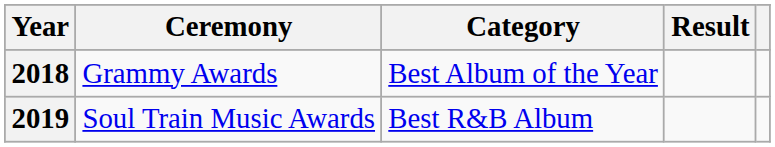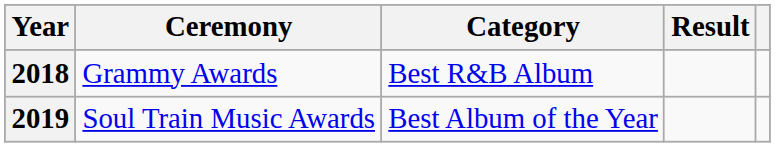 <table class="wikitable sortable plainrowheaders" style="border:none; margin:0;">
 <tr>
 <th scope="col">Year</th>
 <th scope="col">Ceremony</th>
 <th scope="col">Category</th>
 <th scope="col">Result</th>
 <th scope="col" class="unsortable"></th>
 </tr>
 <tr>
 <th scope="row">2018</th>
 <td><a href='#'>Grammy Awards</a></td>
-<td><a href='#'>Best Album of the Year</a></td>
+<td><a href='#'>Best R&B Album</a></td>
 <td></td>
 <td></td>
 </tr>
 <tr>
 <th scope="row">2019</th>
 <td><a href='#'>Soul Train Music Awards</a></td>
-<td><a href='#'>Best R&B Album</a></td>
+<td><a href='#'>Best Album of the Year</a></td>
 <td></td>
 <td></td>
 </tr>
 </table>
